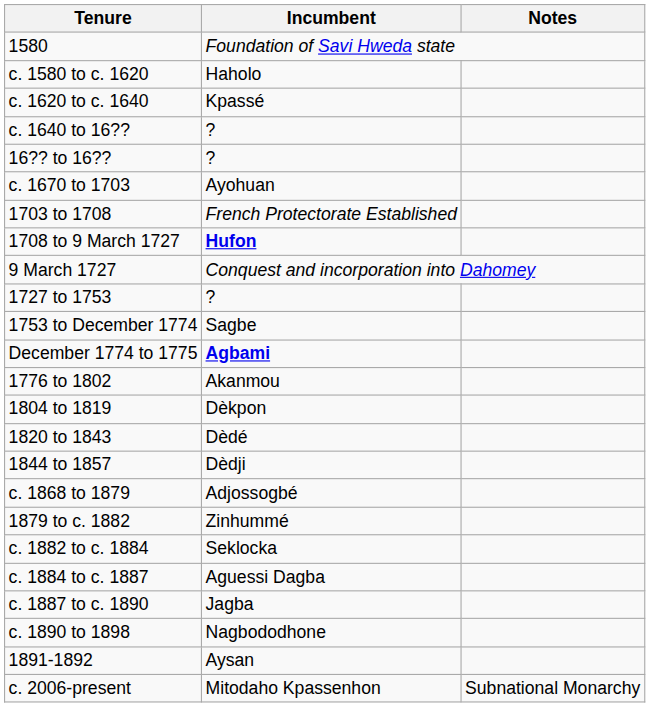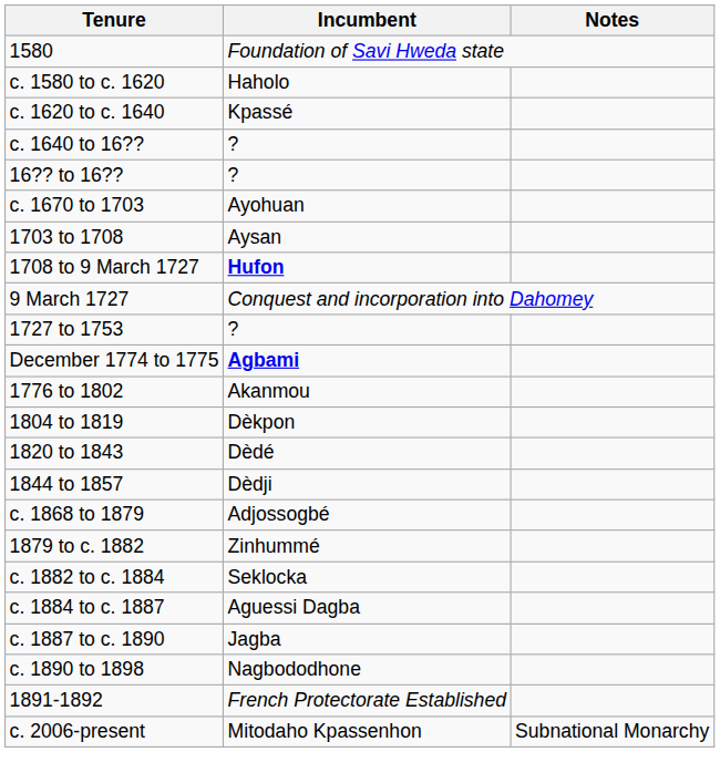 <table class="wikitable">
 <tr>
 <th>Tenure</th>
 <th>Incumbent</th>
 <th>Notes</th>
 </tr>
 <tr>
 <td>1580</td>
 <td colspan="2"><em>Foundation of <a href='#'>Savi Hweda</a> state</em></td>
 </tr>
 <tr>
 <td>c. 1580 to c. 1620</td>
 <td>Haholo</td>
 <td></td>
 </tr>
 <tr>
 <td>c. 1620 to c. 1640</td>
 <td>Kpassé</td>
 <td></td>
 </tr>
 <tr>
 <td>c. 1640 to 16??</td>
 <td>?</td>
 <td></td>
 </tr>
 <tr>
 <td>16?? to 16??</td>
 <td>?</td>
 <td></td>
 </tr>
 <tr>
 <td>c. 1670 to 1703</td>
 <td>Ayohuan</td>
 <td></td>
 </tr>
 <tr>
 <td>1703 to 1708</td>
-<td><em>French Protectorate Established</em></td>
+<td>Aysan</td>
 <td></td>
 </tr>
 <tr>
 <td>1708 to 9 March 1727</td>
 <td><strong><a href='#'>Hufon</a></strong></td>
 <td></td>
 </tr>
 <tr>
 <td>9 March 1727</td>
 <td colspan="2"><em>Conquest and incorporation into <a href='#'>Dahomey</a></em></td>
 </tr>
 <tr>
 <td>1727 to 1753</td>
 <td>?</td>
-<td></td>
-</tr>
-<tr>
-<td>1753 to December 1774</td>
-<td>Sagbe</td>
 <td></td>
 </tr>
 <tr>
 <td>December 1774 to 1775</td>
 <td><strong><a href='#'>Agbami</a></strong></td>
 <td></td>
 </tr>
 <tr>
 <td>1776 to 1802</td>
 <td>Akanmou</td>
 <td></td>
 </tr>
 <tr>
 <td>1804 to 1819</td>
 <td>Dèkpon</td>
 <td></td>
 </tr>
 <tr>
 <td>1820 to 1843</td>
 <td>Dèdé</td>
 <td></td>
 </tr>
 <tr>
 <td>1844 to 1857</td>
 <td>Dèdji</td>
 <td></td>
 </tr>
 <tr>
 <td>c. 1868 to 1879</td>
 <td>Adjossogbé</td>
 <td></td>
 </tr>
 <tr>
 <td>1879 to c. 1882</td>
 <td>Zinhummé</td>
 <td></td>
 </tr>
 <tr>
 <td>c. 1882 to c. 1884</td>
 <td>Seklocka</td>
 <td></td>
 </tr>
 <tr>
 <td>c. 1884 to c. 1887</td>
 <td>Aguessi Dagba</td>
 <td></td>
 </tr>
 <tr>
 <td>c. 1887 to c. 1890</td>
 <td>Jagba</td>
 <td></td>
 </tr>
 <tr>
 <td>c. 1890 to 1898</td>
 <td>Nagbododhone</td>
 <td></td>
 </tr>
 <tr>
 <td>1891-1892</td>
-<td>Aysan</td>
+<td><em>French Protectorate Established</em></td>
 <td></td>
 </tr>
 <tr>
 <td>c. 2006-present</td>
 <td>Mitodaho Kpassenhon</td>
 <td>Subnational Monarchy</td>
 </tr>
 </table>
